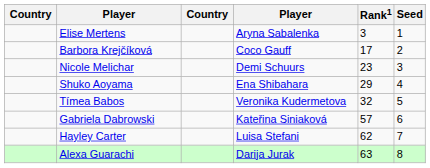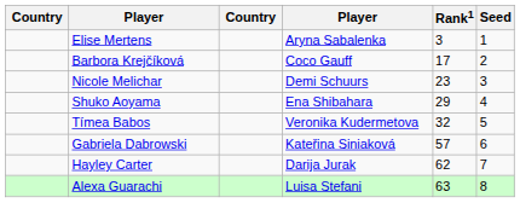 <table class="sortable wikitable">
 <tr>
 <th width="70">Country</th>
 <th width="175">Player</th>
 <th width="70">Country</th>
 <th width="175">Player</th>
 <th>Rank<sup>1</sup></th>
 <th>Seed</th>
 </tr>
 <tr>
 <td></td>
 <td><a href='#'>Elise Mertens</a></td>
 <td></td>
 <td><a href='#'>Aryna Sabalenka</a></td>
 <td>3</td>
 <td>1</td>
 </tr>
 <tr>
 <td></td>
 <td><a href='#'>Barbora Krejčíková</a></td>
 <td></td>
 <td><a href='#'>Coco Gauff</a></td>
 <td>17</td>
 <td>2</td>
 </tr>
 <tr>
 <td></td>
 <td><a href='#'>Nicole Melichar</a></td>
 <td></td>
 <td><a href='#'>Demi Schuurs</a></td>
 <td>23</td>
 <td>3</td>
 </tr>
 <tr>
 <td></td>
 <td><a href='#'>Shuko Aoyama</a></td>
 <td></td>
 <td><a href='#'>Ena Shibahara</a></td>
 <td>29</td>
 <td>4</td>
 </tr>
 <tr>
 <td></td>
 <td><a href='#'>Tímea Babos</a></td>
 <td></td>
 <td><a href='#'>Veronika Kudermetova</a></td>
 <td>32</td>
 <td>5</td>
 </tr>
 <tr>
 <td></td>
 <td><a href='#'>Gabriela Dabrowski</a></td>
 <td></td>
 <td><a href='#'>Kateřina Siniaková</a></td>
 <td>57</td>
 <td>6</td>
 </tr>
 <tr>
 <td></td>
 <td><a href='#'>Hayley Carter</a></td>
 <td></td>
-<td><a href='#'>Luisa Stefani</a></td>
+<td><a href='#'>Darija Jurak</a></td>
 <td>62</td>
 <td>7</td>
 </tr>
 <tr style="background:#cfc;">
 <td></td>
 <td><a href='#'>Alexa Guarachi</a></td>
 <td></td>
-<td><a href='#'>Darija Jurak</a></td>
+<td><a href='#'>Luisa Stefani</a></td>
 <td>63</td>
 <td>8</td>
 </tr>
 </table>
